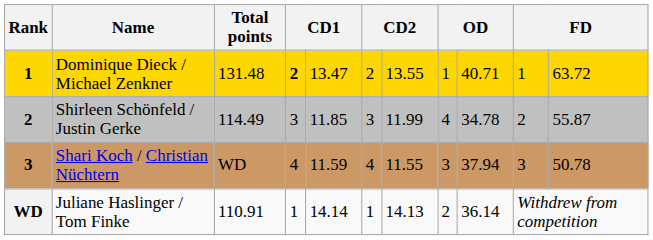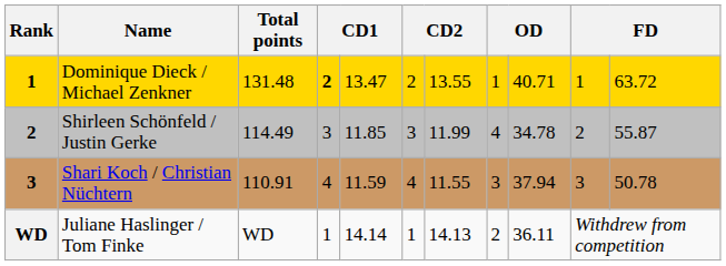 <table class="wikitable">
 <tr>
 <th>Rank</th>
 <th>Name</th>
 <th>Total points</th>
 <th colspan="2" width="80px">CD1</th>
 <th colspan="2" width="80px">CD2</th>
 <th colspan="2" width="80px">OD</th>
 <th colspan="2" width="80px">FD</th>
 </tr>
 <tr bgcolor="gold">
 <td align="center"><strong>1</strong></td>
 <td>Dominique Dieck / Michael Zenkner</td>
 <td>131.48</td>
 <td><strong>2</strong></td>
 <td>13.47</td>
 <td>2</td>
 <td>13.55</td>
 <td>1</td>
 <td>40.71</td>
 <td>1</td>
 <td>63.72</td>
 </tr>
 <tr bgcolor="silver">
 <td align="center"><strong>2</strong></td>
 <td>Shirleen Schönfeld / Justin Gerke</td>
 <td>114.49</td>
 <td>3</td>
 <td>11.85</td>
 <td>3</td>
 <td>11.99</td>
 <td>4</td>
 <td>34.78</td>
 <td>2</td>
 <td>55.87</td>
 </tr>
 <tr bgcolor="cc9966">
 <td align="center"><strong>3</strong></td>
 <td><a href='#'>Shari Koch</a> / <a href='#'>Christian Nüchtern</a></td>
-<td>WD</td>
+<td>110.91</td>
 <td>4</td>
 <td>11.59</td>
 <td>4</td>
 <td>11.55</td>
 <td>3</td>
 <td>37.94</td>
 <td>3</td>
 <td>50.78</td>
 </tr>
 <tr>
 <th>WD</th>
 <td>Juliane Haslinger / Tom Finke</td>
-<td>110.91</td>
+<td>WD</td>
 <td>1</td>
 <td>14.14</td>
 <td>1</td>
 <td>14.13</td>
 <td>2</td>
-<td>36.14</td>
+<td>36.11</td>
 <td colspan="2"><em>Withdrew from competition</em></td>
 </tr>
 </table>
